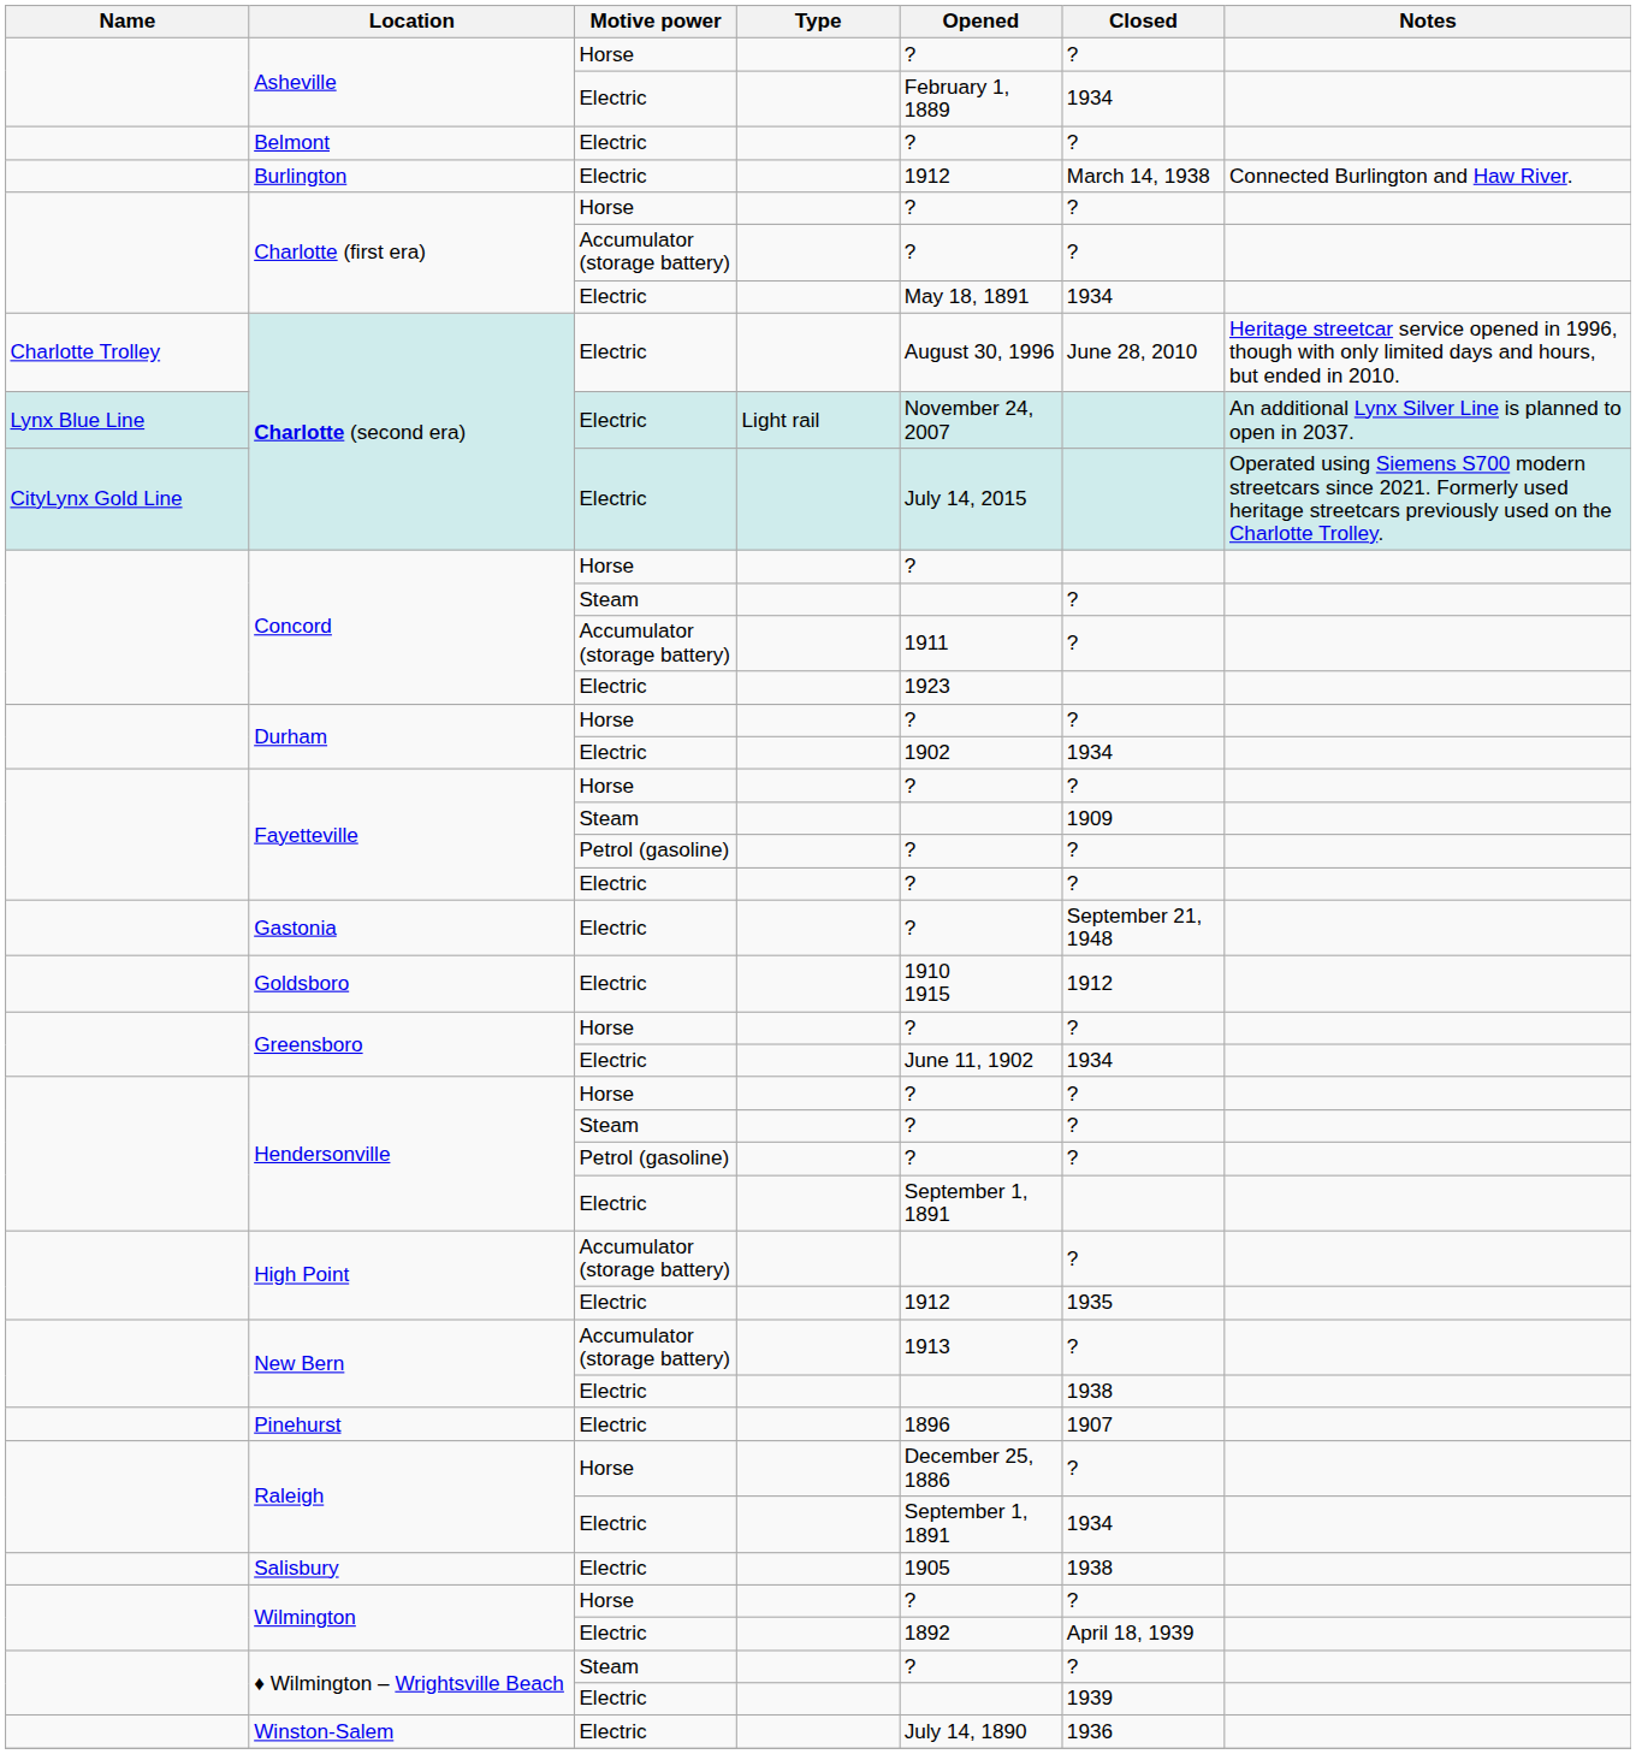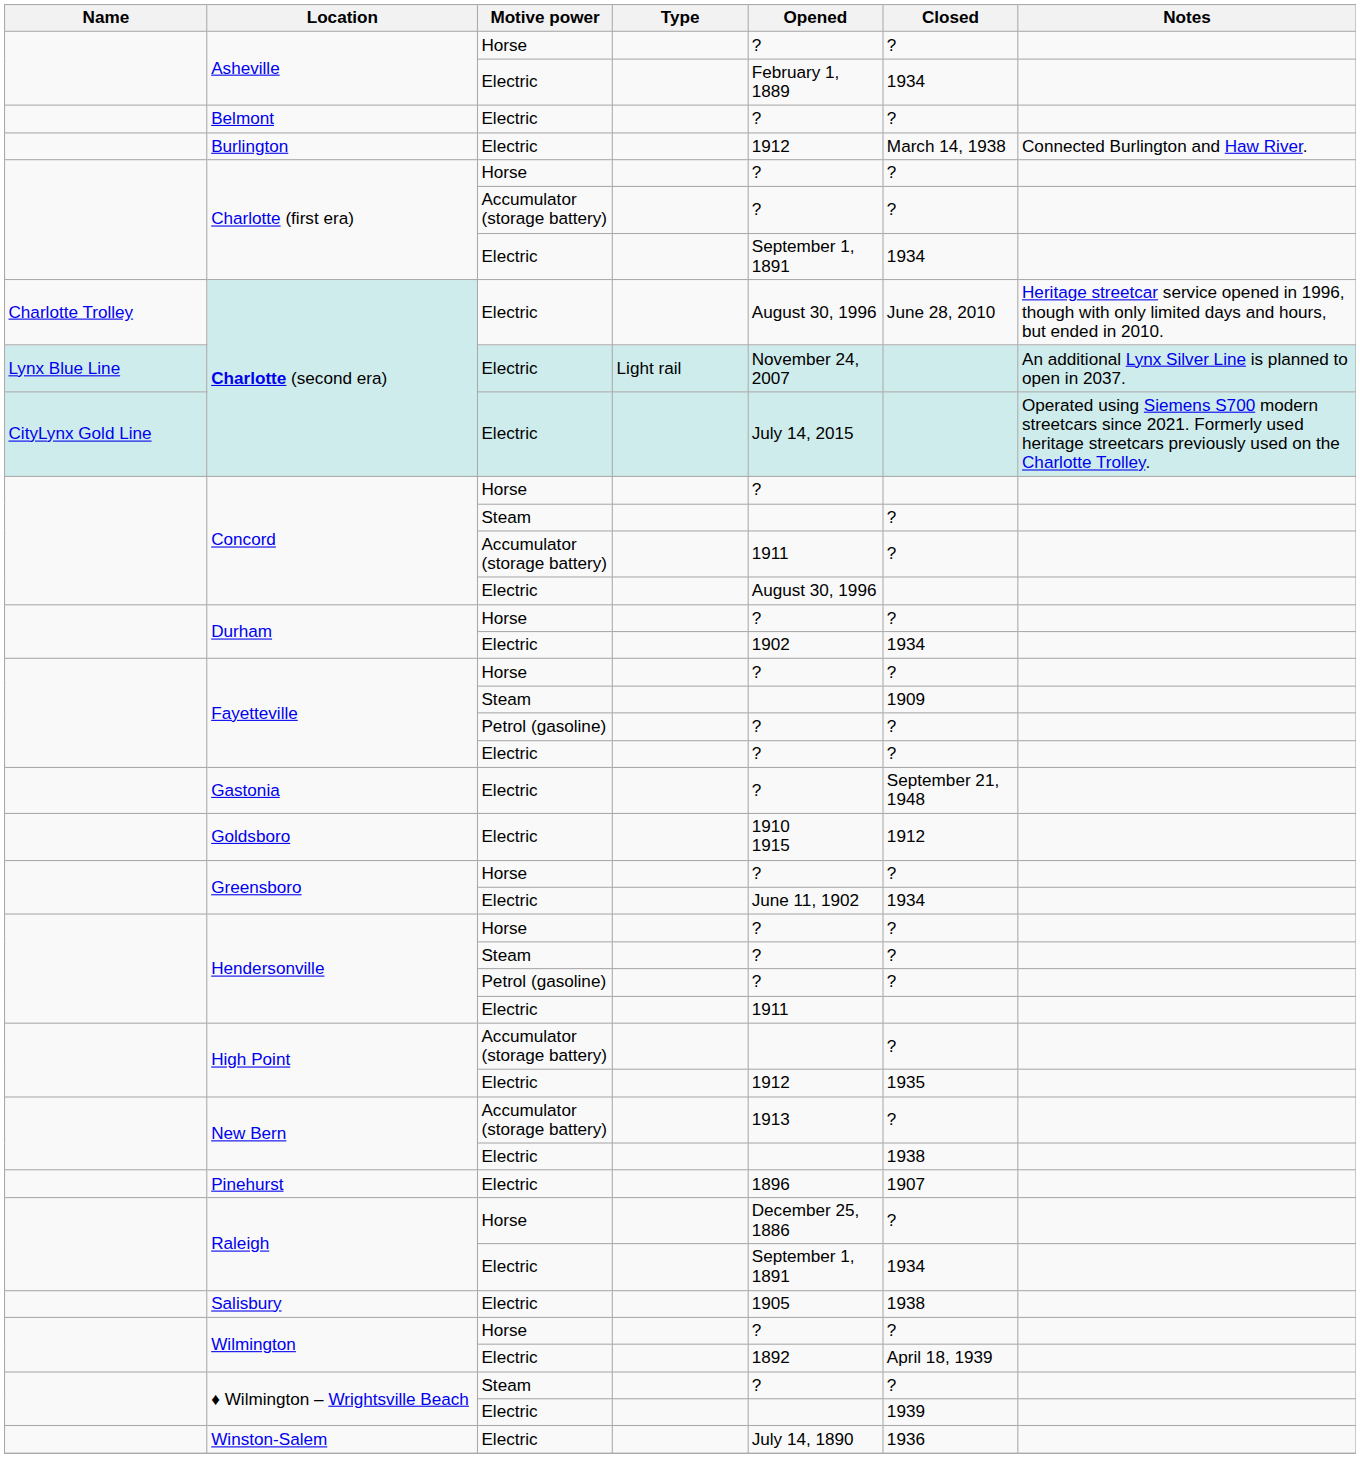 <table class="wikitable sortable" width=100%>
 <tr>
 <th width=15%>Name</th>
 <th width=20%>Location</th>
 <th width=10%>Motive power</th>
 <th width=10%>Type</th>
 <th width=10%>Opened</th>
 <th width=10%>Closed</th>
 <th class="unsortable" width=25%>Notes</th>
 </tr>
 <tr>
 <td rowspan="2"> </td>
 <td rowspan="2"><a href='#'>Asheville</a></td>
 <td>Horse</td>
 <td> </td>
 <td>?</td>
 <td>?</td>
 <td> </td>
 </tr>
 <tr>
 <td>Electric</td>
 <td> </td>
 <td>February 1, 1889</td>
 <td>1934</td>
 <td> </td>
 </tr>
 <tr>
 <td> </td>
 <td><a href='#'>Belmont</a></td>
 <td>Electric</td>
 <td> </td>
 <td>?</td>
 <td>?</td>
 <td> </td>
 </tr>
 <tr>
 <td> </td>
 <td><a href='#'>Burlington</a></td>
 <td>Electric</td>
 <td> </td>
 <td>1912</td>
 <td>March 14, 1938</td>
 <td>Connected Burlington and <a href='#'>Haw River</a>.</td>
 </tr>
 <tr>
 <td rowspan="3"> </td>
 <td rowspan="3"><a href='#'>Charlotte</a> (first era)</td>
 <td>Horse</td>
 <td> </td>
 <td>?</td>
 <td>?</td>
 <td> </td>
 </tr>
 <tr>
 <td>Accumulator (storage battery)</td>
 <td> </td>
 <td>?</td>
 <td>?</td>
 <td> </td>
 </tr>
 <tr>
 <td>Electric</td>
 <td> </td>
-<td>May 18, 1891</td>
+<td>September 1, 1891</td>
 <td>1934</td>
 <td> </td>
 </tr>
 <tr>
 <td><a href='#'>Charlotte Trolley</a></td>
 <td rowspan="3" style="background:#CFECEC"><strong><a href='#'>Charlotte</a></strong> (second era)</td>
 <td>Electric</td>
 <td> </td>
 <td>August 30, 1996</td>
 <td>June 28, 2010</td>
 <td><a href='#'>Heritage streetcar</a> service opened in 1996, though with only limited days and hours, but ended in 2010.</td>
 </tr>
 <tr style="background:#CFECEC">
 <td><a href='#'>Lynx Blue Line</a></td>
 <td>Electric</td>
 <td>Light rail</td>
 <td>November 24, 2007</td>
 <td> </td>
 <td>An additional <a href='#'>Lynx Silver Line</a> is planned to open in 2037.</td>
 </tr>
 <tr style="background:#CFECEC">
 <td><a href='#'>CityLynx Gold Line</a></td>
 <td>Electric</td>
 <td> </td>
 <td>July 14, 2015</td>
 <td> </td>
 <td>Operated using <a href='#'>Siemens S700</a> modern streetcars since 2021. Formerly used heritage streetcars previously used on the <a href='#'>Charlotte Trolley</a>.</td>
 </tr>
 <tr>
 <td rowspan="4"></td>
 <td rowspan="4"><a href='#'>Concord</a></td>
 <td>Horse</td>
 <td> </td>
 <td>?</td>
 <td></td>
 <td> </td>
 </tr>
 <tr>
 <td>Steam</td>
 <td> </td>
 <td></td>
 <td>?</td>
 <td> </td>
 </tr>
 <tr>
 <td>Accumulator (storage battery)</td>
 <td> </td>
 <td>1911</td>
 <td>?</td>
 <td> </td>
 </tr>
 <tr>
 <td>Electric</td>
 <td> </td>
-<td>1923</td>
+<td>August 30, 1996</td>
 <td></td>
 <td> </td>
 </tr>
 <tr>
 <td rowspan="2"> </td>
 <td rowspan="2"><a href='#'>Durham</a></td>
 <td>Horse</td>
 <td> </td>
 <td>?</td>
 <td>?</td>
 <td> </td>
 </tr>
 <tr>
 <td>Electric</td>
 <td> </td>
 <td>1902</td>
 <td>1934</td>
 <td> </td>
 </tr>
 <tr>
 <td rowspan="4"> </td>
 <td rowspan="4"><a href='#'>Fayetteville</a></td>
 <td>Horse</td>
 <td> </td>
 <td>?</td>
 <td>?</td>
 <td> </td>
 </tr>
 <tr>
 <td>Steam</td>
 <td> </td>
 <td></td>
 <td>1909</td>
 <td> </td>
 </tr>
 <tr>
 <td>Petrol (gasoline)</td>
 <td> </td>
 <td>?</td>
 <td>?</td>
 <td> </td>
 </tr>
 <tr>
 <td>Electric</td>
 <td> </td>
 <td>?</td>
 <td>?</td>
 <td> </td>
 </tr>
 <tr>
 <td> </td>
 <td><a href='#'>Gastonia</a></td>
 <td>Electric</td>
 <td> </td>
 <td>?</td>
 <td>September 21, 1948</td>
 <td> </td>
 </tr>
 <tr>
 <td> </td>
 <td><a href='#'>Goldsboro</a></td>
 <td>Electric</td>
 <td> </td>
 <td>1910<br>1915</td>
 <td>1912<br></td>
 <td> </td>
 </tr>
 <tr>
 <td rowspan="2"> </td>
 <td rowspan="2"><a href='#'>Greensboro</a></td>
 <td>Horse</td>
 <td> </td>
 <td>?</td>
 <td>?</td>
 <td> </td>
 </tr>
 <tr>
 <td>Electric</td>
 <td> </td>
 <td>June 11, 1902</td>
 <td>1934</td>
 <td> </td>
 </tr>
 <tr>
 <td rowspan="4"> </td>
 <td rowspan="4"><a href='#'>Hendersonville</a></td>
 <td>Horse</td>
 <td> </td>
 <td>?</td>
 <td>?</td>
 <td> </td>
 </tr>
 <tr>
 <td>Steam</td>
 <td> </td>
 <td>?</td>
 <td>?</td>
 <td> </td>
 </tr>
 <tr>
 <td>Petrol (gasoline)</td>
 <td> </td>
 <td>?</td>
 <td>?</td>
 <td> </td>
 </tr>
 <tr>
 <td>Electric</td>
 <td> </td>
-<td>September 1, 1891</td>
+<td>1911</td>
 <td></td>
 <td> </td>
 </tr>
 <tr>
 <td rowspan="2"> </td>
 <td rowspan="2"><a href='#'>High Point</a></td>
 <td>Accumulator (storage battery)</td>
 <td> </td>
 <td></td>
 <td>?</td>
 <td> </td>
 </tr>
 <tr>
 <td>Electric</td>
 <td> </td>
 <td>1912</td>
 <td>1935</td>
 <td> </td>
 </tr>
 <tr>
 <td rowspan="2"> </td>
 <td rowspan="2"><a href='#'>New Bern</a></td>
 <td>Accumulator (storage battery)</td>
 <td> </td>
 <td>1913</td>
 <td>?</td>
 <td> </td>
 </tr>
 <tr>
 <td>Electric</td>
 <td> </td>
 <td></td>
 <td>1938</td>
 <td> </td>
 </tr>
 <tr>
 <td> </td>
 <td><a href='#'>Pinehurst</a></td>
 <td>Electric</td>
 <td> </td>
 <td>1896</td>
 <td>1907</td>
 <td> </td>
 </tr>
 <tr>
 <td rowspan="2"> </td>
 <td rowspan="2"><a href='#'>Raleigh</a></td>
 <td>Horse</td>
 <td> </td>
 <td>December 25, 1886</td>
 <td>?</td>
 <td> </td>
 </tr>
 <tr>
 <td>Electric</td>
 <td> </td>
 <td>September 1, 1891</td>
 <td>1934</td>
 <td> </td>
 </tr>
 <tr>
 <td> </td>
 <td><a href='#'>Salisbury</a></td>
 <td>Electric</td>
 <td> </td>
 <td>1905</td>
 <td>1938</td>
 <td> </td>
 </tr>
 <tr>
 <td rowspan="2"> </td>
 <td rowspan="2"><a href='#'>Wilmington</a></td>
 <td>Horse</td>
 <td> </td>
 <td>?</td>
 <td>?</td>
 <td> </td>
 </tr>
 <tr>
 <td>Electric</td>
 <td> </td>
 <td>1892</td>
 <td>April 18, 1939</td>
 <td> </td>
 </tr>
 <tr>
 <td rowspan="2"> </td>
 <td rowspan="2">♦ Wilmington – <a href='#'>Wrightsville Beach</a></td>
 <td>Steam</td>
 <td> </td>
 <td>?</td>
 <td>?</td>
 <td> </td>
 </tr>
 <tr>
 <td>Electric</td>
 <td> </td>
 <td></td>
 <td>1939</td>
 <td> </td>
 </tr>
 <tr>
 <td> </td>
 <td><a href='#'>Winston-Salem</a></td>
 <td>Electric</td>
 <td> </td>
 <td>July 14, 1890</td>
 <td>1936</td>
 <td> </td>
 </tr>
 <tr>
 </tr>
 </table>
